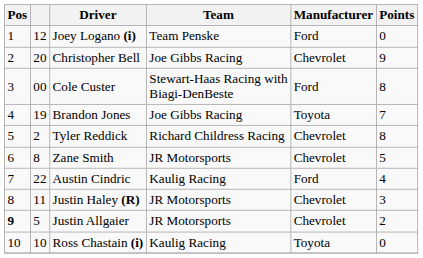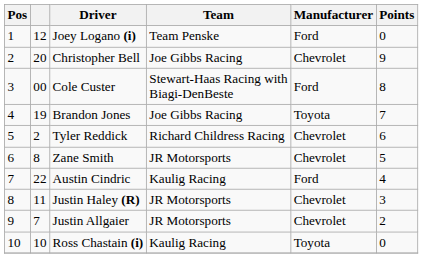 <table class="wikitable" style="font-size:98%">
 <tr>
 <th>Pos</th>
 <th></th>
 <th>Driver</th>
 <th>Team</th>
 <th>Manufacturer</th>
 <th>Points</th>
 </tr>
 <tr>
 <td>1</td>
 <td>12</td>
 <td>Joey Logano <strong>(i)</strong></td>
 <td>Team Penske</td>
 <td>Ford</td>
 <td>0</td>
 </tr>
 <tr>
 <td>2</td>
 <td>20</td>
 <td>Christopher Bell</td>
 <td>Joe Gibbs Racing</td>
 <td>Chevrolet</td>
 <td>9</td>
 </tr>
 <tr>
 <td>3</td>
 <td>00</td>
 <td>Cole Custer</td>
 <td>Stewart-Haas Racing with<br>Biagi-DenBeste</td>
 <td>Ford</td>
 <td>8</td>
 </tr>
 <tr>
 <td>4</td>
 <td>19</td>
 <td>Brandon Jones</td>
 <td>Joe Gibbs Racing</td>
 <td>Toyota</td>
 <td>7</td>
 </tr>
 <tr>
 <td>5</td>
 <td>2</td>
 <td>Tyler Reddick</td>
 <td>Richard Childress Racing</td>
 <td>Chevrolet</td>
-<td>8</td>
+<td>6</td>
 </tr>
 <tr>
 <td>6</td>
 <td>8</td>
 <td>Zane Smith</td>
 <td>JR Motorsports</td>
 <td>Chevrolet</td>
 <td>5</td>
 </tr>
 <tr>
 <td>7</td>
 <td>22</td>
 <td>Austin Cindric</td>
 <td>Kaulig Racing</td>
 <td>Ford</td>
 <td>4</td>
 </tr>
 <tr>
 <td>8</td>
 <td>11</td>
 <td>Justin Haley <strong>(R)</strong></td>
 <td>JR Motorsports</td>
 <td>Chevrolet</td>
 <td>3</td>
 </tr>
 <tr>
-<td><strong>9</strong></td>
-<td>5</td>
+<td>9</td>
+<td>7</td>
 <td>Justin Allgaier</td>
 <td>JR Motorsports</td>
 <td>Chevrolet</td>
 <td>2</td>
 </tr>
 <tr>
 <td>10</td>
 <td>10</td>
 <td>Ross Chastain <strong>(i)</strong></td>
 <td>Kaulig Racing</td>
 <td>Toyota</td>
 <td>0</td>
 </tr>
 <tr>
 </tr>
 </table>
